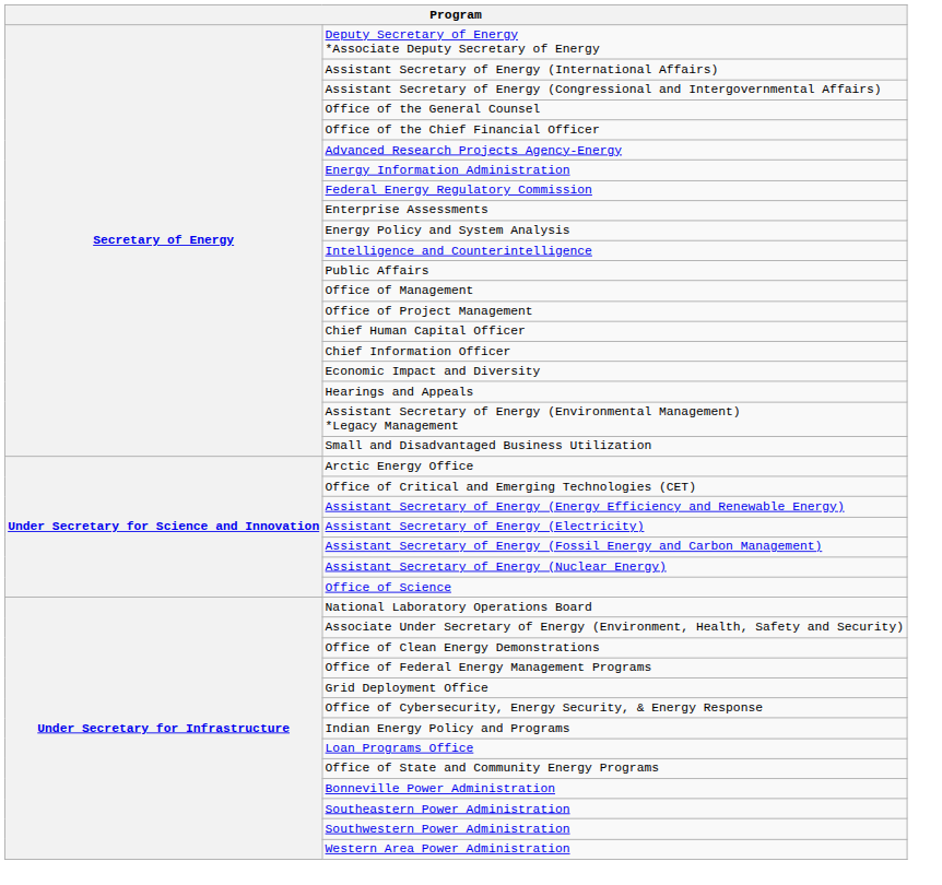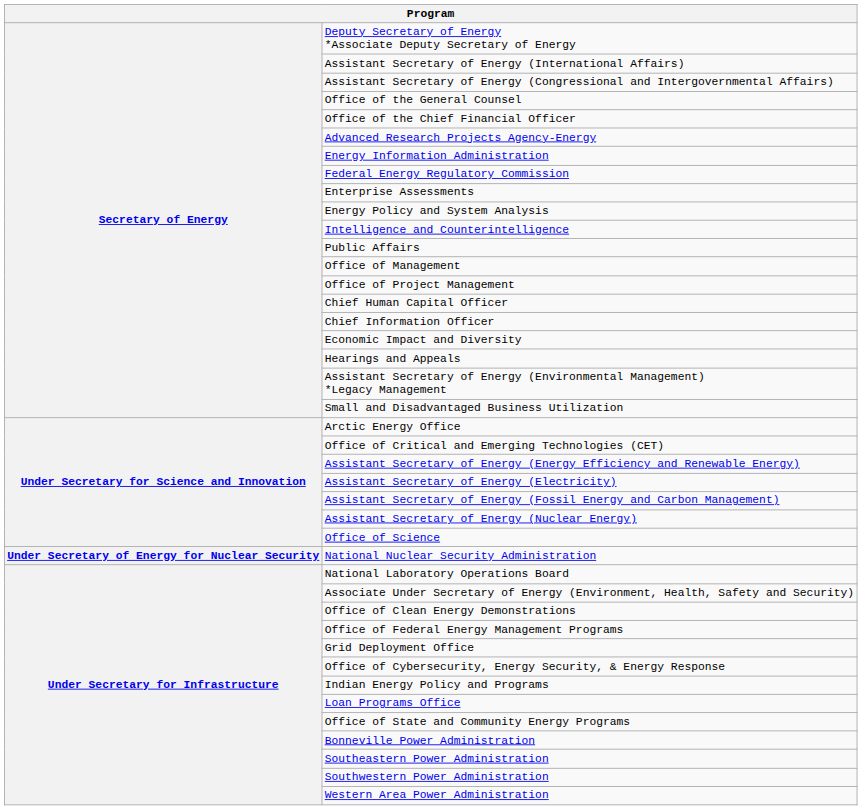 <table class="wikitable sortable">
 <tr>
 <th colspan="2" scope="col">Program</th>
 </tr>
 <tr>
 <th rowspan="20" scope="row"><a href='#'>Secretary of Energy</a></th>
 <td><a href='#'>Deputy Secretary of Energy</a><br>*Associate Deputy Secretary of Energy</td>
 </tr>
 <tr>
 <td>Assistant Secretary of Energy (International Affairs)</td>
 </tr>
 <tr>
 <td>Assistant Secretary of Energy (Congressional and Intergovernmental Affairs)</td>
 </tr>
 <tr>
 <td>Office of the General Counsel</td>
 </tr>
 <tr>
 <td>Office of the Chief Financial Officer</td>
 </tr>
 <tr>
 <td><a href='#'>Advanced Research Projects Agency-Energy</a></td>
 </tr>
 <tr>
 <td><a href='#'>Energy Information Administration</a></td>
 </tr>
 <tr>
 <td><a href='#'>Federal Energy Regulatory Commission</a></td>
 </tr>
 <tr>
 <td>Enterprise Assessments</td>
 </tr>
 <tr>
 <td>Energy Policy and System Analysis</td>
 </tr>
 <tr>
 <td><a href='#'>Intelligence and Counterintelligence</a></td>
 </tr>
 <tr>
 <td>Public Affairs</td>
 </tr>
 <tr>
 <td>Office of Management</td>
 </tr>
 <tr>
 <td>Office of Project Management</td>
 </tr>
 <tr>
 <td>Chief Human Capital Officer</td>
 </tr>
 <tr>
 <td>Chief Information Officer</td>
 </tr>
 <tr>
 <td>Economic Impact and Diversity</td>
 </tr>
 <tr>
 <td>Hearings and Appeals</td>
 </tr>
 <tr>
 <td>Assistant Secretary of Energy (Environmental Management)<br>*Legacy Management</td>
 </tr>
 <tr>
 <td>Small and Disadvantaged Business Utilization</td>
 </tr>
 <tr>
 <th rowspan="7" scope="row"><a href='#'>Under Secretary for Science and Innovation</a></th>
 <td>Arctic Energy Office</td>
 </tr>
 <tr>
 <td>Office of Critical and Emerging Technologies (CET)</td>
 </tr>
 <tr>
 <td><a href='#'>Assistant Secretary of Energy (Energy Efficiency and Renewable Energy)</a></td>
 </tr>
 <tr>
 <td><a href='#'>Assistant Secretary of Energy (Electricity)</a></td>
 </tr>
 <tr>
 <td><a href='#'>Assistant Secretary of Energy (Fossil Energy and Carbon Management)</a></td>
 </tr>
 <tr>
 <td><a href='#'>Assistant Secretary of Energy (Nuclear Energy)</a></td>
 </tr>
 <tr>
 <td><a href='#'>Office of Science</a></td>
 </tr>
 <tr>
+<th scope="row"><a href='#'>Under Secretary of Energy for Nuclear Security</a></th>
+<td><a href='#'>National Nuclear Security Administration</a></td>
+</tr>
+<tr>
 <th rowspan="13" scope="row"><a href='#'>Under Secretary for Infrastructure</a></th>
 <td>National Laboratory Operations Board</td>
 </tr>
 <tr>
 <td>Associate Under Secretary of Energy (Environment, Health, Safety and Security)</td>
 </tr>
 <tr>
 <td>Office of Clean Energy Demonstrations</td>
 </tr>
 <tr>
 <td>Office of Federal Energy Management Programs</td>
 </tr>
 <tr>
 <td>Grid Deployment Office</td>
 </tr>
 <tr>
 <td>Office of Cybersecurity, Energy Security, & Energy Response</td>
 </tr>
 <tr>
 <td>Indian Energy Policy and Programs</td>
 </tr>
 <tr>
 <td><a href='#'>Loan Programs Office</a></td>
 </tr>
 <tr>
 <td>Office of State and Community Energy Programs</td>
 </tr>
 <tr>
 <td><a href='#'>Bonneville Power Administration</a></td>
 </tr>
 <tr>
 <td><a href='#'>Southeastern Power Administration</a></td>
 </tr>
 <tr>
 <td><a href='#'>Southwestern Power Administration</a></td>
 </tr>
 <tr>
 <td><a href='#'>Western Area Power Administration</a></td>
 </tr>
 </table>
